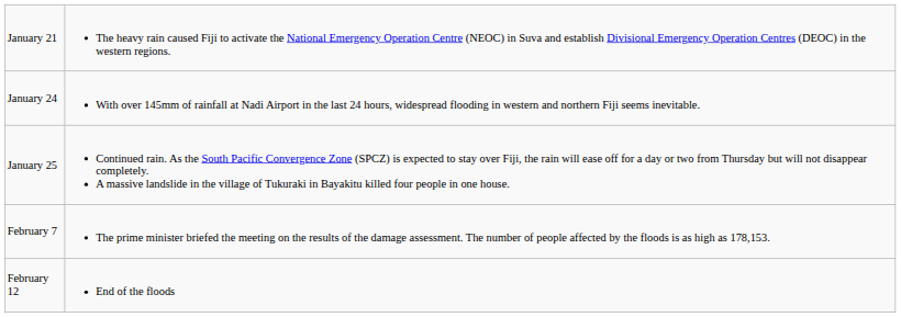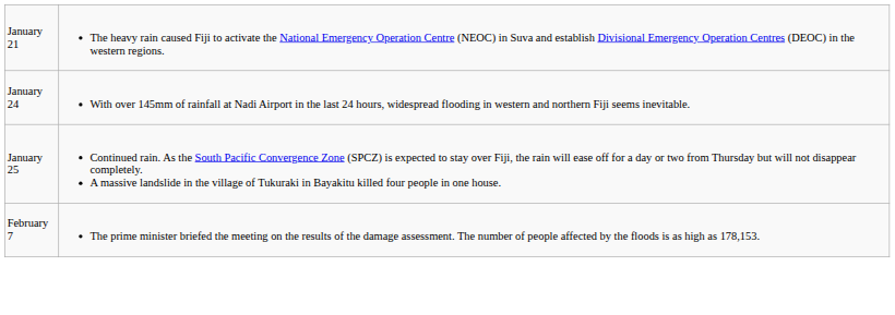 <table class="wikitable">
 <tr>
 <td>January 21</td>
 <td><br><ul><li>The heavy rain caused Fiji to activate the <a href='#'>National Emergency Operation Centre</a> (NEOC) in Suva and establish <a href='#'>Divisional Emergency Operation Centres</a> (DEOC) in the western regions.</li></ul></td>
 </tr>
 <tr>
 <td>January 24</td>
 <td><br><ul><li>With over 145mm of rainfall at Nadi Airport in the last 24 hours, widespread flooding in western and northern Fiji seems inevitable.</li></ul></td>
 </tr>
 <tr>
 <td>January 25</td>
 <td><br><ul><li>Continued rain. As the <a href='#'>South Pacific Convergence Zone</a> (SPCZ) is expected to stay over Fiji, the rain will ease off for a day or two from Thursday but will not disappear completely.</li><li>A massive landslide in the village of Tukuraki in Bayakitu killed four people in one house.</li></ul></td>
 </tr>
 <tr>
 <td>February 7</td>
 <td><br><ul><li>The prime minister briefed the meeting on the results of the damage assessment. The number of people affected by the floods is as high as 178,153.</li></ul></td>
 </tr>
-<tr>
-<td>February 12</td>
-<td><br><ul><li>End of the floods</li></ul></td>
-</tr>
 </table>
